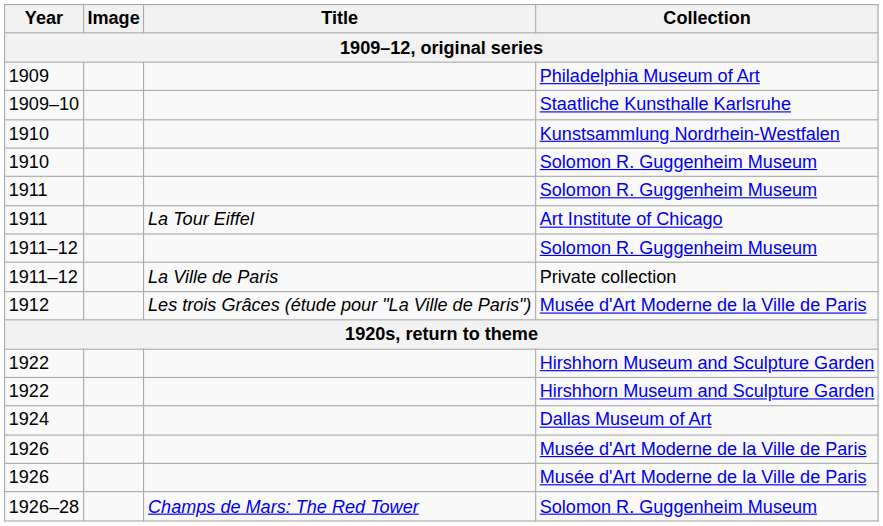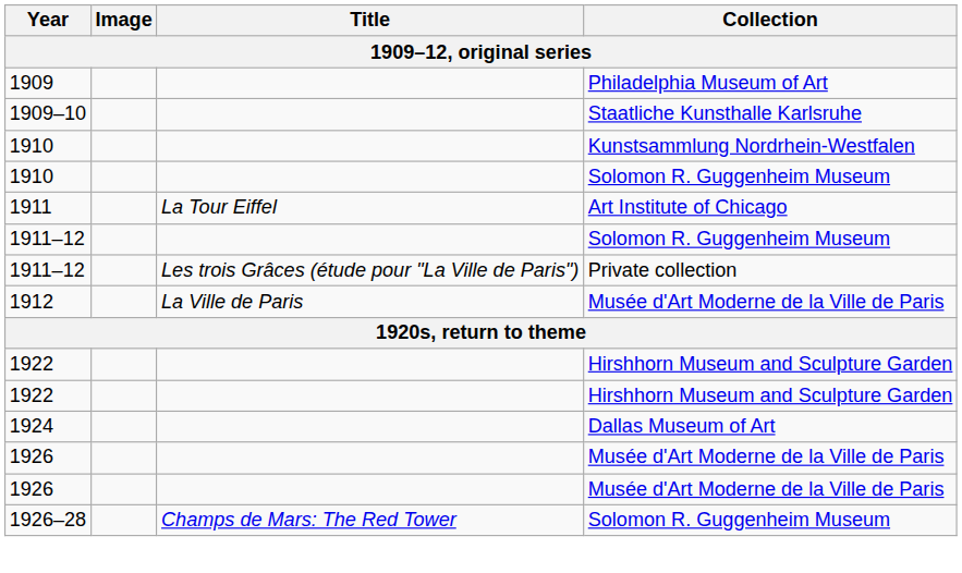 <table class="wikitable">
 <tr>
 <th>Year</th>
 <th>Image</th>
 <th>Title</th>
 <th>Collection</th>
 </tr>
 <tr>
 <th colspan="4">1909–12, original series</th>
 </tr>
 <tr>
 <td>1909</td>
 <td></td>
 <td><em></em></td>
 <td><a href='#'>Philadelphia Museum of Art</a></td>
 </tr>
 <tr>
 <td>1909–10</td>
 <td></td>
 <td></td>
 <td><a href='#'>Staatliche Kunsthalle Karlsruhe</a></td>
 </tr>
 <tr>
 <td>1910</td>
 <td></td>
 <td></td>
 <td><a href='#'>Kunstsammlung Nordrhein-Westfalen</a></td>
 </tr>
 <tr>
 <td>1910</td>
 <td></td>
 <td><em></em></td>
 <td><a href='#'>Solomon R. Guggenheim Museum</a></td>
 </tr>
 <tr>
 <td>1911</td>
 <td></td>
-<td><em></em></td>
-<td><a href='#'>Solomon R. Guggenheim Museum</a></td>
-</tr>
-<tr>
-<td>1911</td>
-<td></td>
 <td><em>La Tour Eiffel</em></td>
 <td><a href='#'>Art Institute of Chicago</a></td>
 </tr>
 <tr>
 <td>1911–12</td>
 <td></td>
 <td><em></em></td>
 <td><a href='#'>Solomon R. Guggenheim Museum</a></td>
 </tr>
 <tr>
 <td>1911–12</td>
 <td></td>
-<td><em>La Ville de Paris</em></td>
+<td><em>Les trois Grâces (étude pour "La Ville de Paris")</em></td>
 <td>Private collection</td>
 </tr>
 <tr>
 <td>1912</td>
 <td></td>
-<td><em>Les trois Grâces (étude pour "La Ville de Paris")</em></td>
+<td><em>La Ville de Paris</em></td>
 <td><a href='#'>Musée d'Art Moderne de la Ville de Paris</a></td>
 </tr>
 <tr>
 <th colspan="4">1920s, return to theme</th>
 </tr>
 <tr>
 <td>1922</td>
 <td></td>
 <td><em></em></td>
 <td><a href='#'>Hirshhorn Museum and Sculpture Garden</a></td>
 </tr>
 <tr>
 <td>1922</td>
 <td></td>
 <td><em></em></td>
 <td><a href='#'>Hirshhorn Museum and Sculpture Garden</a></td>
 </tr>
 <tr>
 <td>1924</td>
 <td></td>
 <td><em></em></td>
 <td><a href='#'>Dallas Museum of Art</a></td>
 </tr>
 <tr>
 <td>1926</td>
 <td></td>
 <td><em></em></td>
 <td><a href='#'>Musée d'Art Moderne de la Ville de Paris</a></td>
 </tr>
 <tr>
 <td>1926</td>
 <td></td>
 <td><em></em></td>
 <td><a href='#'>Musée d'Art Moderne de la Ville de Paris</a></td>
 </tr>
 <tr>
 <td>1926–28</td>
 <td></td>
 <td><em><a href='#'>Champs de Mars: The Red Tower</a></em></td>
 <td><a href='#'>Solomon R. Guggenheim Museum</a></td>
 </tr>
 </table>
